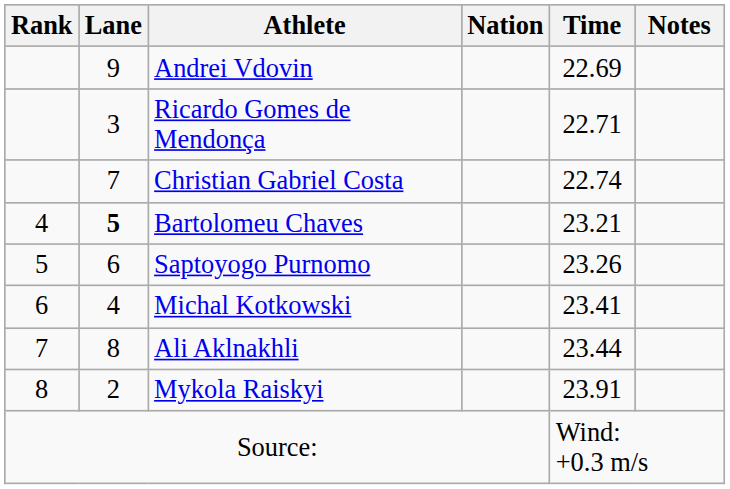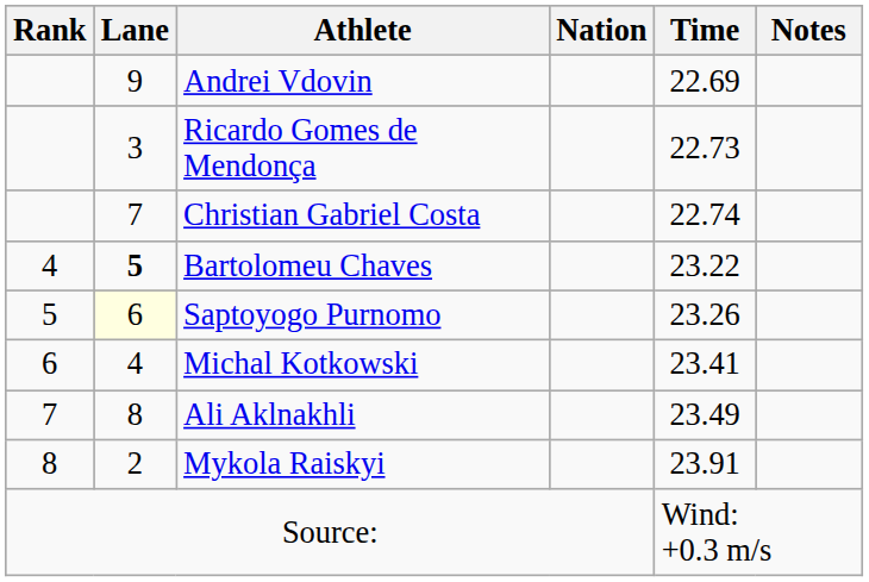 <table class="wikitable sortable" style="text-align:center;width: 70%;">
 <tr>
 <th scope="col" style="width: 10px;">Rank</th>
 <th scope="col" style="width: 10px;">Lane</th>
 <th scope="col">Athlete</th>
 <th scope="col">Nation</th>
 <th scope="col">Time</th>
 <th scope="col">Notes</th>
 </tr>
 <tr>
 <td></td>
 <td>9</td>
 <td align=left><a href='#'>Andrei Vdovin</a></td>
 <td align=left></td>
 <td>22.69</td>
 <td></td>
 </tr>
 <tr>
 <td></td>
 <td>3</td>
 <td align=left><a href='#'>Ricardo Gomes de Mendonça</a></td>
 <td align=left></td>
-<td>22.71</td>
+<td>22.73</td>
 <td></td>
 </tr>
 <tr>
 <td></td>
 <td>7</td>
 <td align=left><a href='#'>Christian Gabriel Costa</a></td>
 <td align=left></td>
 <td>22.74</td>
 <td></td>
 </tr>
 <tr>
 <td>4</td>
 <td><strong>5</strong></td>
 <td align=left><a href='#'>Bartolomeu Chaves</a></td>
 <td align=left></td>
-<td>23.21</td>
+<td>23.22</td>
 <td></td>
 </tr>
 <tr>
 <td>5</td>
-<td>6</td>
+<td style="background: lightyellow;">6</td>
 <td align=left><a href='#'>Saptoyogo Purnomo</a></td>
 <td align=left></td>
 <td>23.26</td>
 <td></td>
 </tr>
 <tr>
 <td>6</td>
 <td>4</td>
 <td align=left><a href='#'>Michal Kotkowski</a></td>
 <td align=left></td>
 <td>23.41</td>
 <td></td>
 </tr>
 <tr>
 <td>7</td>
 <td>8</td>
 <td align=left><a href='#'>Ali Aklnakhli</a></td>
 <td align=left></td>
-<td>23.44</td>
+<td>23.49</td>
 <td></td>
 </tr>
 <tr>
 <td>8</td>
 <td>2</td>
 <td align=left><a href='#'>Mykola Raiskyi</a></td>
 <td align=left></td>
 <td>23.91</td>
 <td></td>
 </tr>
 <tr class="sortbottom">
 <td colspan="4">Source:</td>
 <td colspan="2" style="text-align:left;">Wind: +0.3 m/s</td>
 </tr>
 </table>
